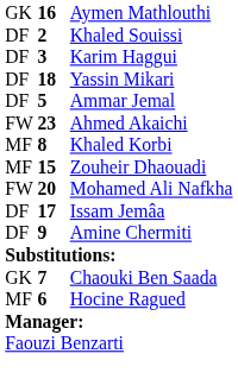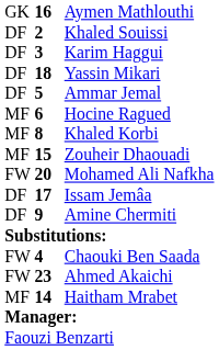 <table style="font-size: 90%" cellspacing="0" cellpadding="0" align="center">
 <tr>
 <th width=25></th>
 <th width=25></th>
 </tr>
 <tr>
 <td>GK</td>
 <td><strong>16</strong></td>
 <td><a href='#'>Aymen Mathlouthi</a></td>
 <td></td>
 </tr>
 <tr>
 <td>DF</td>
 <td><strong>2</strong></td>
 <td><a href='#'>Khaled Souissi</a></td>
 </tr>
 <tr>
 <td>DF</td>
 <td><strong>3</strong></td>
 <td><a href='#'>Karim Haggui</a></td>
 </tr>
 <tr>
 <td>DF</td>
 <td><strong>18</strong></td>
 <td><a href='#'>Yassin Mikari</a></td>
 </tr>
 <tr>
 <td>DF</td>
 <td><strong>5</strong></td>
 <td><a href='#'>Ammar Jemal</a></td>
 <td></td>
 </tr>
 <tr>
-<td>FW</td>
-<td><strong>23 </strong></td>
-<td><a href='#'>Ahmed Akaichi</a></td>
+<td>MF</td>
+<td><strong>6</strong></td>
+<td><a href='#'>Hocine Ragued</a></td>
 <td></td>
 <td></td>
 </tr>
 <tr>
 <td>MF</td>
 <td><strong>8</strong></td>
 <td><a href='#'>Khaled Korbi</a></td>
 <td></td>
 </tr>
 <tr>
 <td>MF</td>
 <td><strong>15</strong></td>
 <td><a href='#'>Zouheir Dhaouadi</a></td>
 </tr>
 <tr>
 <td>FW</td>
 <td><strong>20</strong></td>
 <td><a href='#'>Mohamed Ali Nafkha</a></td>
 <td></td>
 <td></td>
 </tr>
 <tr>
 <td>DF</td>
 <td><strong>17</strong></td>
 <td><a href='#'>Issam Jemâa</a></td>
 <td></td>
 </tr>
 <tr>
 <td>DF</td>
 <td><strong>9</strong></td>
 <td><a href='#'>Amine Chermiti</a></td>
 <td></td>
 <td></td>
 </tr>
 <tr>
 <td colspan=3><strong>Substitutions:</strong></td>
 </tr>
 <tr>
-<td>GK</td>
-<td><strong>7</strong></td>
+<td>FW</td>
+<td><strong>4</strong></td>
 <td><a href='#'>Chaouki Ben Saada</a></td>
 <td></td>
 <td></td>
 </tr>
 <tr>
+<td>FW</td>
+<td><strong>23 </strong></td>
+<td><a href='#'>Ahmed Akaichi</a></td>
+<td></td>
+<td></td>
+</tr>
+<tr>
 <td>MF</td>
-<td><strong>6</strong></td>
-<td><a href='#'>Hocine Ragued</a></td>
+<td><strong>14</strong></td>
+<td><a href='#'>Haitham Mrabet</a></td>
 <td></td>
 <td></td>
 </tr>
 <tr>
 <td colspan=3><strong>Manager:</strong></td>
 </tr>
 <tr>
 <td colspan=4><a href='#'>Faouzi Benzarti</a></td>
 </tr>
 </table>
